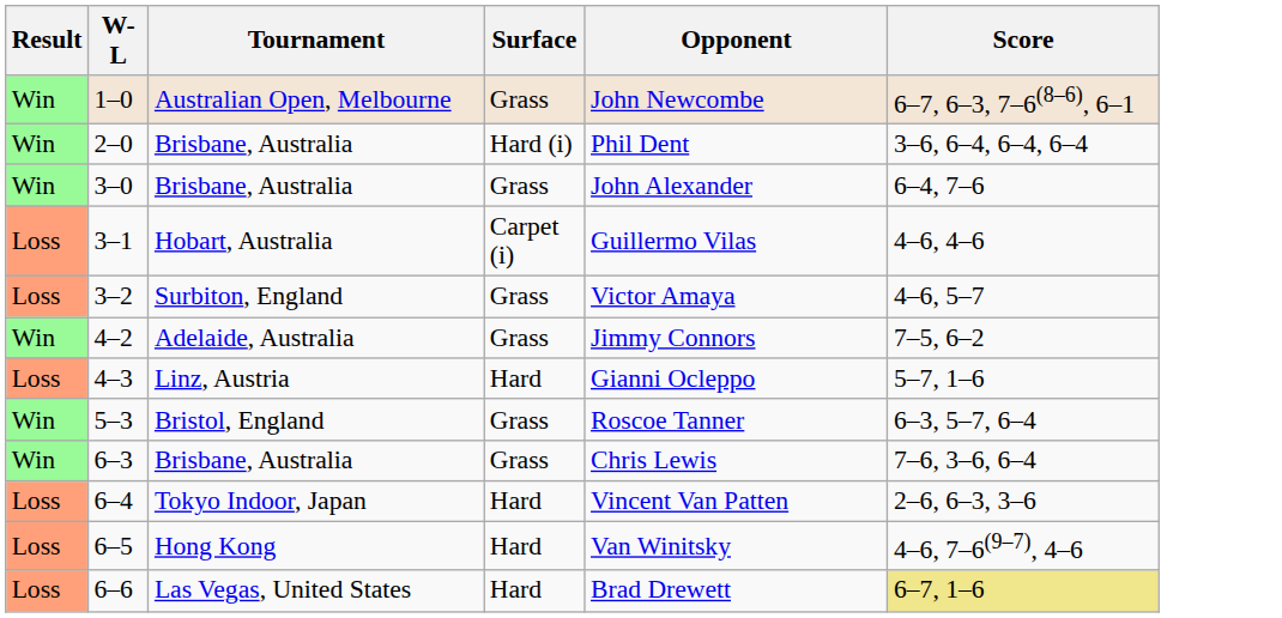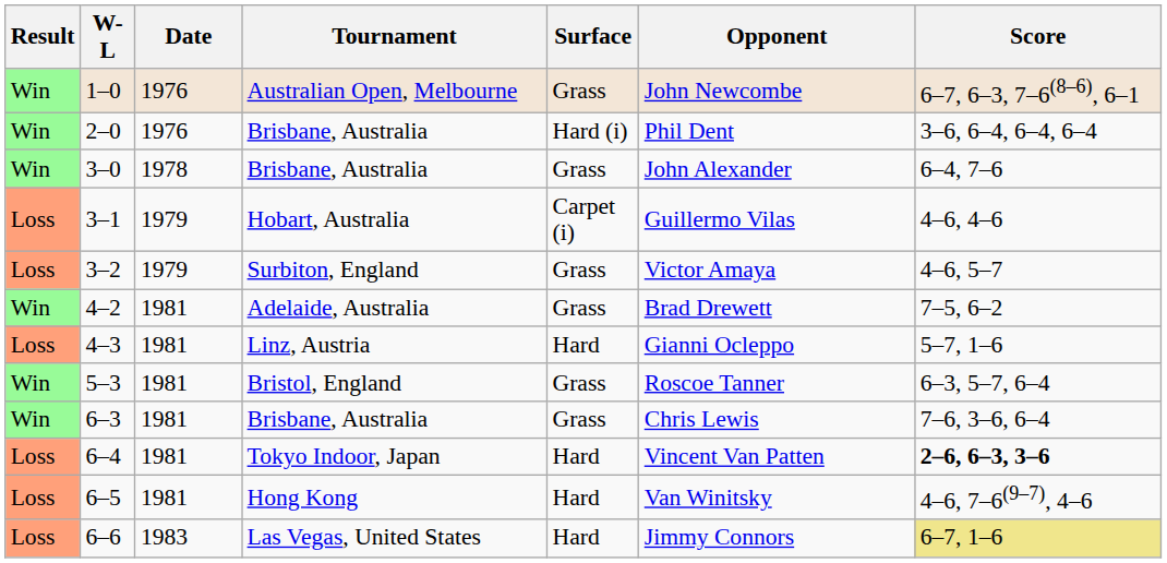 <table class="sortable wikitable">
 <tr>
 <th style="width:40px">Result</th>
 <th style="width:30px" class="unsortable">W-L</th>
+<th style="width:65px">Date</th>
 <th style="width:200px">Tournament</th>
 <th style="width:55px">Surface</th>
 <th style="width:180px">Opponent</th>
 <th style="width:160px" class="unsortable">Score</th>
 </tr>
 <tr style="background:#f3e6d7;">
 <td style="background:#98fb98;">Win</td>
 <td>1–0</td>
+<td>1976</td>
 <td><a href='#'>Australian Open</a>, <a href='#'>Melbourne</a></td>
 <td>Grass</td>
 <td> <a href='#'>John Newcombe</a></td>
 <td>6–7, 6–3, 7–6<sup>(8–6)</sup>, 6–1</td>
 </tr>
 <tr>
 <td style="background:#98fb98;">Win</td>
 <td>2–0</td>
+<td>1976</td>
 <td><a href='#'>Brisbane</a>, Australia</td>
 <td>Hard (i)</td>
 <td> <a href='#'>Phil Dent</a></td>
 <td>3–6, 6–4, 6–4, 6–4</td>
 </tr>
 <tr>
 <td style="background:#98fb98;">Win</td>
 <td>3–0</td>
+<td>1978</td>
 <td><a href='#'>Brisbane</a>, Australia</td>
 <td>Grass</td>
 <td> <a href='#'>John Alexander</a></td>
 <td>6–4, 7–6</td>
 </tr>
 <tr>
 <td style="background:#ffa07a;">Loss</td>
 <td>3–1</td>
+<td>1979</td>
 <td><a href='#'>Hobart</a>, Australia</td>
 <td>Carpet (i)</td>
 <td> <a href='#'>Guillermo Vilas</a></td>
 <td>4–6, 4–6</td>
 </tr>
 <tr>
 <td style="background:#ffa07a;">Loss</td>
 <td>3–2</td>
+<td>1979</td>
 <td><a href='#'>Surbiton</a>, England</td>
 <td>Grass</td>
 <td> <a href='#'>Victor Amaya</a></td>
 <td>4–6, 5–7</td>
 </tr>
 <tr>
 <td style="background:#98fb98;">Win</td>
 <td>4–2</td>
+<td>1981</td>
 <td><a href='#'>Adelaide</a>, Australia</td>
 <td>Grass</td>
-<td> <a href='#'>Jimmy Connors</a></td>
+<td> <a href='#'>Brad Drewett</a></td>
 <td>7–5, 6–2</td>
 </tr>
 <tr>
 <td style="background:#ffa07a;">Loss</td>
 <td>4–3</td>
+<td>1981</td>
 <td><a href='#'>Linz</a>, Austria</td>
 <td>Hard</td>
 <td> <a href='#'>Gianni Ocleppo</a></td>
 <td>5–7, 1–6</td>
 </tr>
 <tr>
 <td style="background:#98fb98;">Win</td>
 <td>5–3</td>
+<td>1981</td>
 <td><a href='#'>Bristol</a>, England</td>
 <td>Grass</td>
 <td> <a href='#'>Roscoe Tanner</a></td>
 <td>6–3, 5–7, 6–4</td>
 </tr>
 <tr>
 <td style="background:#98fb98;">Win</td>
 <td>6–3</td>
+<td>1981</td>
 <td><a href='#'>Brisbane</a>, Australia</td>
 <td>Grass</td>
 <td> <a href='#'>Chris Lewis</a></td>
 <td>7–6, 3–6, 6–4</td>
 </tr>
 <tr>
 <td style="background:#ffa07a;">Loss</td>
 <td>6–4</td>
+<td>1981</td>
 <td><a href='#'>Tokyo Indoor</a>, Japan</td>
 <td>Hard</td>
 <td> <a href='#'>Vincent Van Patten</a></td>
-<td>2–6, 6–3, 3–6</td>
+<td><strong>2–6, 6–3, 3–6</strong></td>
 </tr>
 <tr>
 <td style="background:#ffa07a;">Loss</td>
 <td>6–5</td>
+<td>1981</td>
 <td><a href='#'>Hong Kong</a></td>
 <td>Hard</td>
 <td> <a href='#'>Van Winitsky</a></td>
 <td>4–6, 7–6<sup>(9–7)</sup>, 4–6</td>
 </tr>
 <tr>
 <td style="background:#ffa07a;">Loss</td>
 <td>6–6</td>
+<td>1983</td>
 <td><a href='#'>Las Vegas</a>, United States</td>
 <td>Hard</td>
-<td> <a href='#'>Brad Drewett</a></td>
+<td> <a href='#'>Jimmy Connors</a></td>
 <td style="background: khaki;">6–7, 1–6</td>
 </tr>
 </table>
